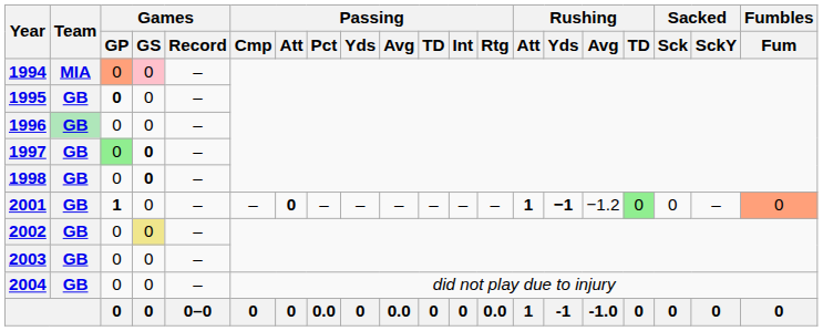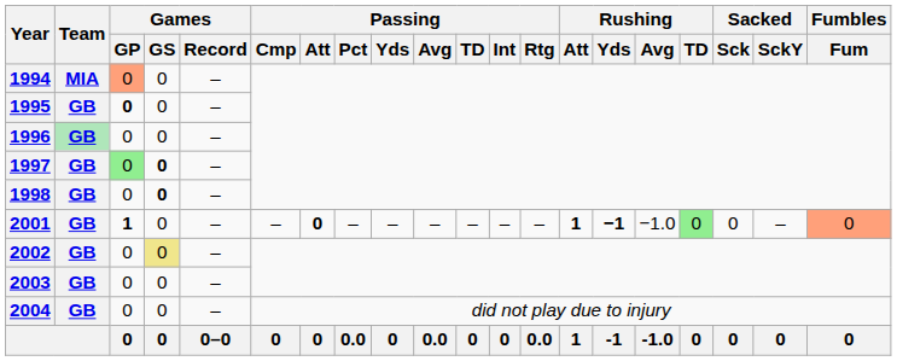 <table class="wikitable" style="text-align:center;">
 <tr>
 <th rowspan="2">Year</th>
 <th rowspan="2">Team</th>
 <th colspan="3">Games</th>
 <th colspan="8">Passing</th>
 <th colspan="4">Rushing</th>
 <th colspan="2">Sacked</th>
 <th colspan="1">Fumbles</th>
 </tr>
 <tr>
 <th>GP</th>
 <th>GS</th>
 <th>Record</th>
 <th>Cmp</th>
 <th>Att</th>
 <th>Pct</th>
 <th>Yds</th>
 <th>Avg</th>
 <th>TD</th>
 <th>Int</th>
 <th>Rtg</th>
 <th>Att</th>
 <th>Yds</th>
 <th>Avg</th>
 <th>TD</th>
 <th>Sck</th>
 <th>SckY</th>
 <th>Fum</th>
 </tr>
 <tr>
 <th><a href='#'>1994</a></th>
 <th><a href='#'>MIA</a></th>
 <td style="background: lightsalmon;">0</td>
-<td style="background: pink;">0</td>
+<td>0</td>
 <td>–</td>
 <td colspan="16" rowspan="5"></td>
 </tr>
 <tr>
 <th><a href='#'>1995</a></th>
 <th><a href='#'>GB</a></th>
 <td><strong>0</strong></td>
 <td>0</td>
 <td>–</td>
 </tr>
 <tr>
 <th><a href='#'>1996</a></th>
 <th style="background:#afe6ba; width:3em;"><a href='#'>GB</a></th>
 <td>0</td>
 <td>0</td>
 <td>–</td>
 </tr>
 <tr>
 <th><a href='#'>1997</a></th>
 <th><a href='#'>GB</a></th>
 <td style="background: lightgreen;">0</td>
 <td><strong>0</strong></td>
 <td>–</td>
 </tr>
 <tr>
 <th><a href='#'>1998</a></th>
 <th><a href='#'>GB</a></th>
 <td>0</td>
 <td><strong>0</strong></td>
 <td>–</td>
 </tr>
 <tr>
 <th><a href='#'>2001</a></th>
 <th><a href='#'>GB</a></th>
 <td><strong>1</strong></td>
 <td>0</td>
 <td>–</td>
 <td>–</td>
 <td><strong>0</strong></td>
 <td>–</td>
 <td>–</td>
 <td>–</td>
 <td>–</td>
 <td>–</td>
 <td>–</td>
 <td><strong>1</strong></td>
 <td><strong>−1</strong></td>
-<td>−1.2</td>
+<td>−1.0</td>
 <td style="background: lightgreen;">0</td>
 <td>0</td>
 <td>–</td>
 <td style="background: lightsalmon;">0</td>
 </tr>
 <tr>
 <th><a href='#'>2002</a></th>
 <th><a href='#'>GB</a></th>
 <td>0</td>
 <td style="background: khaki;">0</td>
 <td>–</td>
 <td colspan="16" rowspan="2"></td>
 </tr>
 <tr>
 <th><a href='#'>2003</a></th>
 <th><a href='#'>GB</a></th>
 <td>0</td>
 <td>0</td>
 <td>–</td>
 </tr>
 <tr>
 <th><a href='#'>2004</a></th>
 <th><a href='#'>GB</a></th>
 <td>0</td>
 <td>0</td>
 <td>–</td>
 <td colspan="16"><em>did not play due to injury</em></td>
 </tr>
 <tr>
 <th colspan="2"></th>
 <th>0</th>
 <th>0</th>
 <th>0–0</th>
 <th>0</th>
 <th>0</th>
 <th>0.0</th>
 <th>0</th>
 <th>0.0</th>
 <th>0</th>
 <th>0</th>
 <th>0.0</th>
 <th>1</th>
 <th>-1</th>
 <th>-1.0</th>
 <th>0</th>
 <th>0</th>
 <th>0</th>
 <th>0</th>
 </tr>
 </table>
